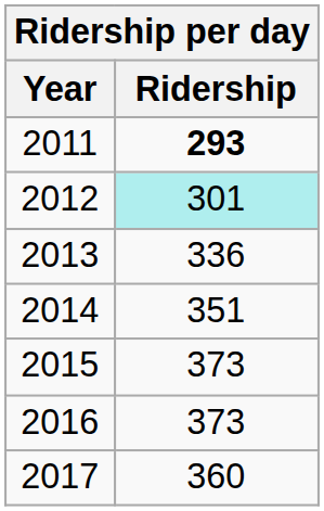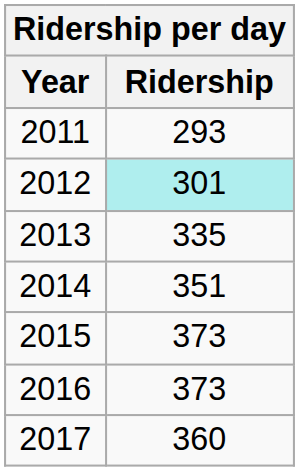 <table class="wikitable" style="margin: 1em 0.2em; text-align: center;">
 <tr style="background: #ddd;">
 <th colspan="2">Ridership per day </th>
 </tr>
 <tr>
 <th>Year</th>
 <th>Ridership</th>
 </tr>
 <tr>
 <td>2011</td>
-<td><strong>293</strong></td>
+<td>293</td>
 </tr>
 <tr>
 <td>2012</td>
 <td style="background: paleturquoise;">301</td>
 </tr>
 <tr>
 <td>2013</td>
-<td>336</td>
+<td>335</td>
 </tr>
 <tr>
 <td>2014</td>
 <td>351</td>
 </tr>
 <tr>
 <td>2015</td>
 <td>373</td>
 </tr>
 <tr>
 <td>2016</td>
 <td>373</td>
 </tr>
 <tr>
 <td>2017</td>
 <td>360</td>
 </tr>
 </table>
